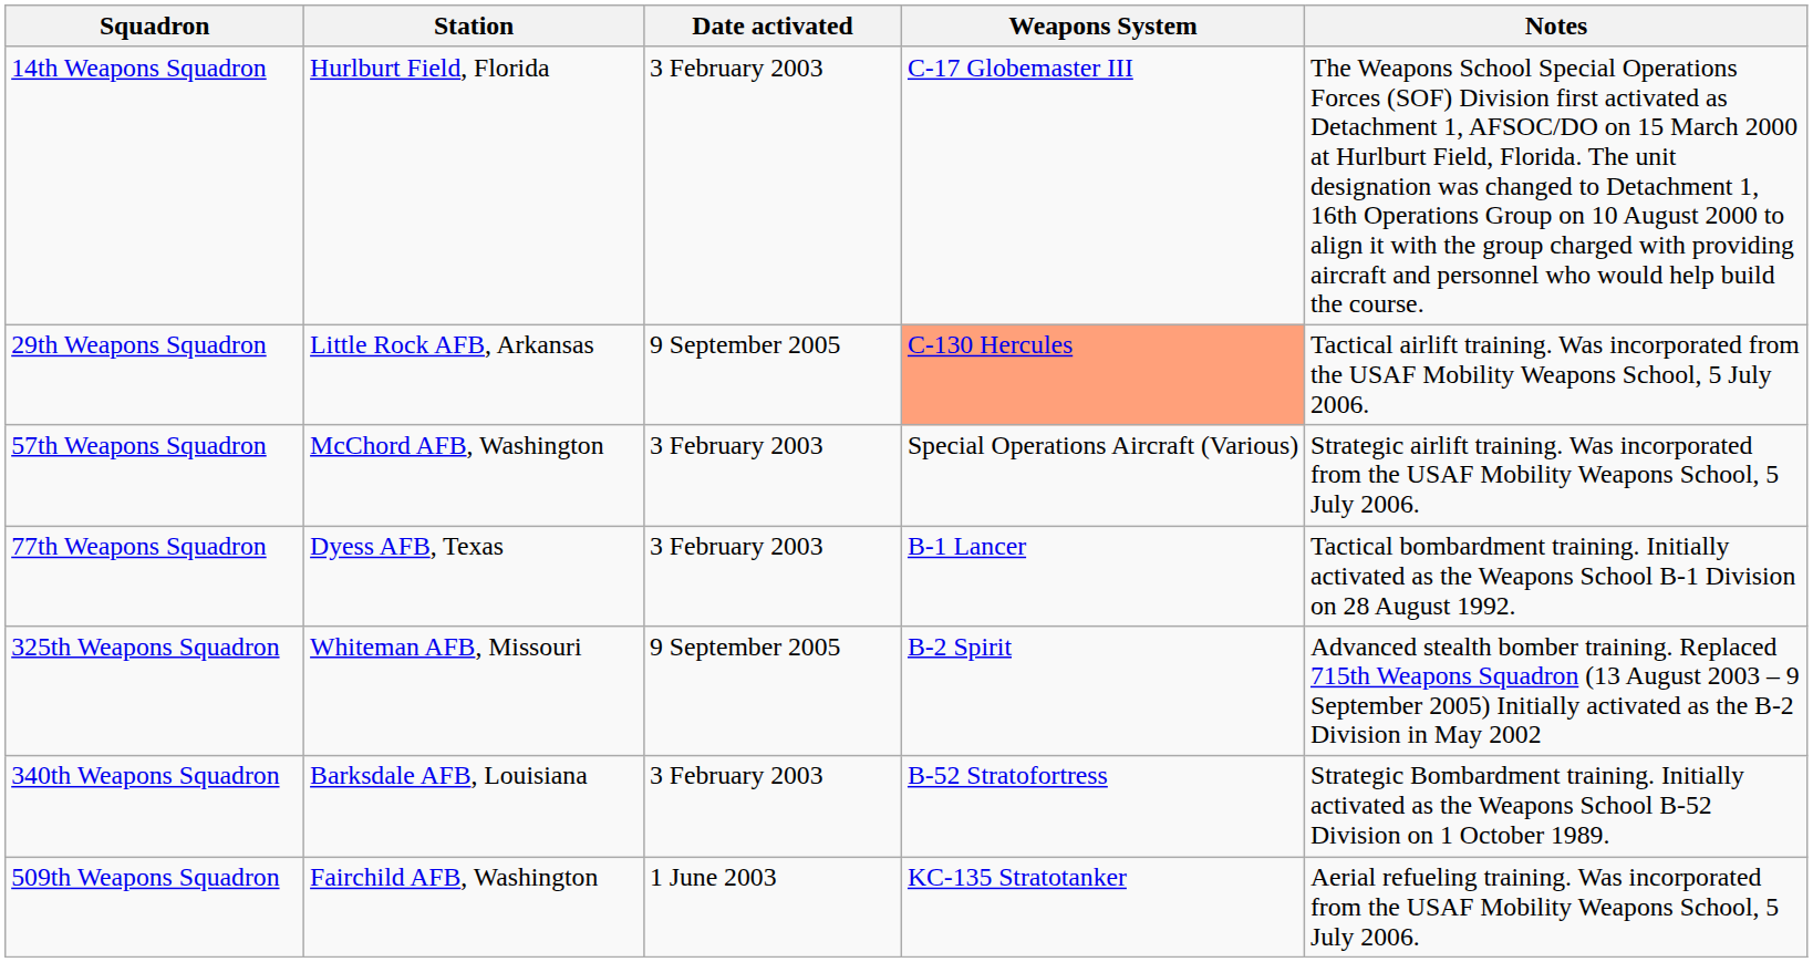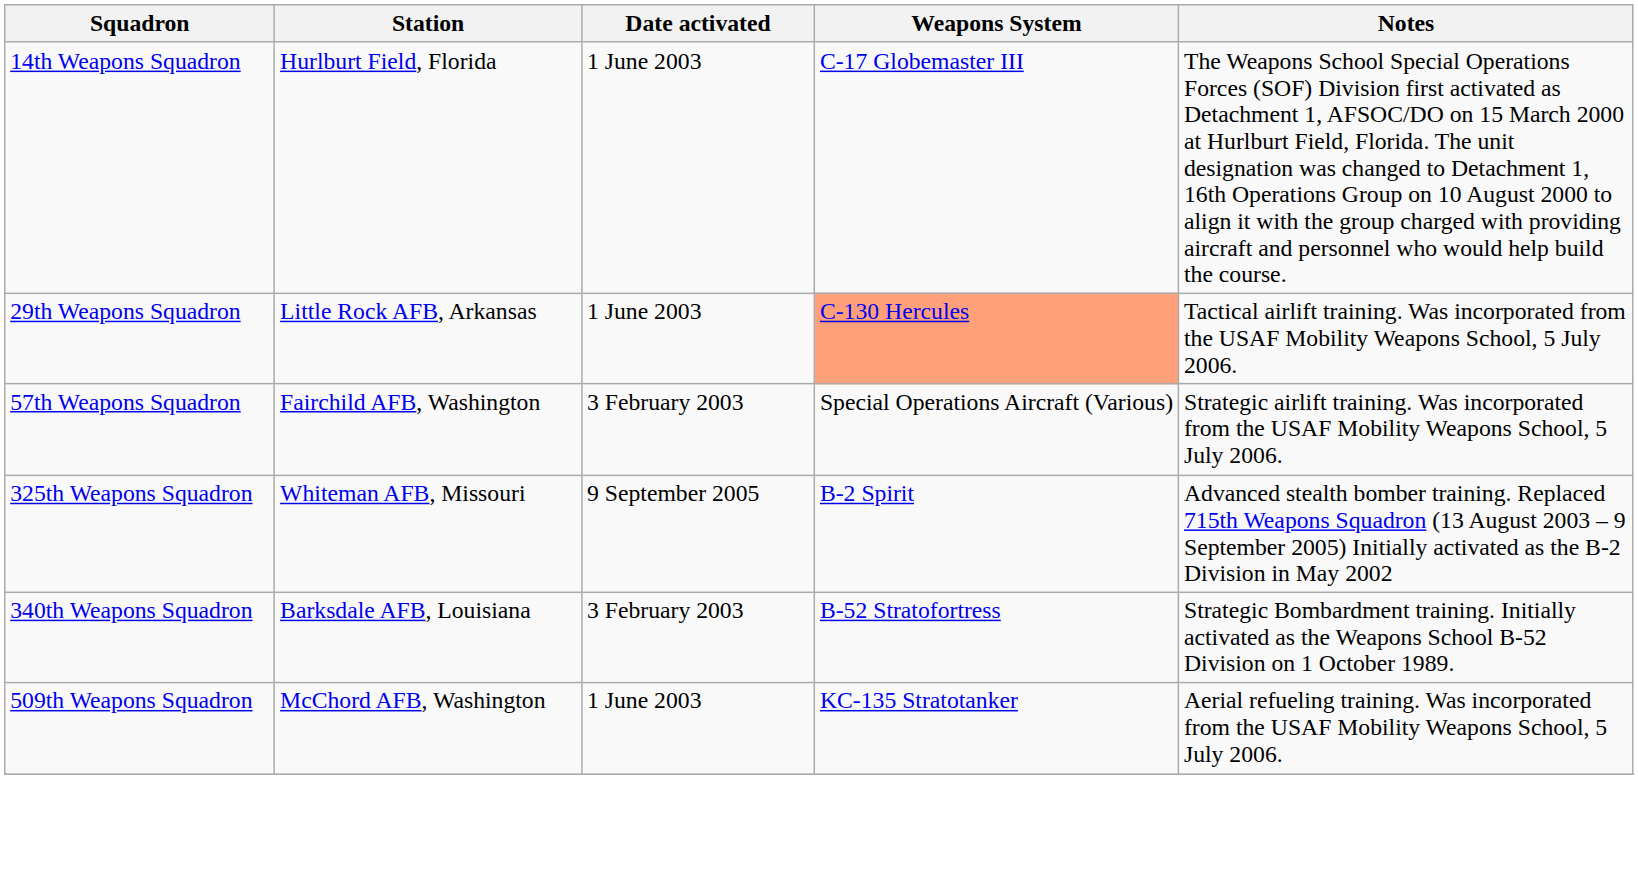 <table class="wikitable">
 <tr>
 <th scope="col" width="175">Squadron</th>
 <th scope="col" width="200">Station</th>
 <th scope="col" width="150">Date activated</th>
 <th>Weapons System</th>
 <th scope="col" width="300">Notes</th>
 </tr>
 <tr valign="top">
 <td><a href='#'>14th Weapons Squadron</a></td>
 <td><a href='#'>Hurlburt Field</a>, Florida</td>
-<td>3 February 2003</td>
+<td>1 June 2003</td>
 <td><a href='#'>C-17 Globemaster III</a></td>
 <td>The Weapons School Special Operations Forces (SOF) Division first activated as Detachment 1, AFSOC/DO on 15 March 2000 at Hurlburt Field, Florida. The unit designation was changed to Detachment 1, 16th Operations Group on 10 August 2000 to align it with the group charged with providing aircraft and personnel who would help build the course.</td>
 </tr>
 <tr valign="top">
 <td><a href='#'>29th Weapons Squadron</a></td>
 <td><a href='#'>Little Rock AFB</a>, Arkansas</td>
-<td>9 September 2005</td>
+<td>1 June 2003</td>
 <td style="background: lightsalmon;"><a href='#'>C-130 Hercules</a></td>
 <td>Tactical airlift training.  Was incorporated from the USAF Mobility Weapons School, 5 July 2006.</td>
 </tr>
 <tr valign="top">
 <td><a href='#'>57th Weapons Squadron</a></td>
-<td><a href='#'>McChord AFB</a>, Washington</td>
+<td><a href='#'>Fairchild AFB</a>, Washington</td>
 <td>3 February 2003</td>
 <td>Special Operations Aircraft (Various)</td>
 <td>Strategic airlift training. Was incorporated from the USAF Mobility Weapons School, 5 July 2006.</td>
-</tr>
-<tr valign="top">
-<td><a href='#'>77th Weapons Squadron</a></td>
-<td><a href='#'>Dyess AFB</a>, Texas</td>
-<td>3 February 2003</td>
-<td><a href='#'>B-1 Lancer</a></td>
-<td>Tactical bombardment training.  Initially activated as the Weapons School B-1 Division on 28 August 1992.</td>
 </tr>
 <tr valign="top">
 <td><a href='#'>325th Weapons Squadron</a></td>
 <td><a href='#'>Whiteman AFB</a>, Missouri</td>
 <td>9 September 2005</td>
 <td><a href='#'>B-2 Spirit</a></td>
 <td>Advanced stealth bomber training.  Replaced <a href='#'>715th Weapons Squadron</a> (13 August 2003 – 9 September 2005) Initially activated as the B-2 Division in May 2002</td>
 </tr>
 <tr valign="top">
 <td><a href='#'>340th Weapons Squadron</a></td>
 <td><a href='#'>Barksdale AFB</a>, Louisiana</td>
 <td>3 February 2003</td>
 <td><a href='#'>B-52 Stratofortress</a></td>
 <td>Strategic Bombardment training.  Initially activated as the Weapons School B-52 Division on 1 October 1989.</td>
 </tr>
 <tr valign="top">
 <td><a href='#'>509th Weapons Squadron</a></td>
-<td><a href='#'>Fairchild AFB</a>, Washington</td>
+<td><a href='#'>McChord AFB</a>, Washington</td>
 <td>1 June 2003</td>
 <td><a href='#'>KC-135 Stratotanker</a></td>
 <td>Aerial refueling training. Was incorporated from the USAF Mobility Weapons School, 5 July 2006.</td>
 </tr>
 <tr>
 </tr>
 <tr>
 </tr>
 </table>
